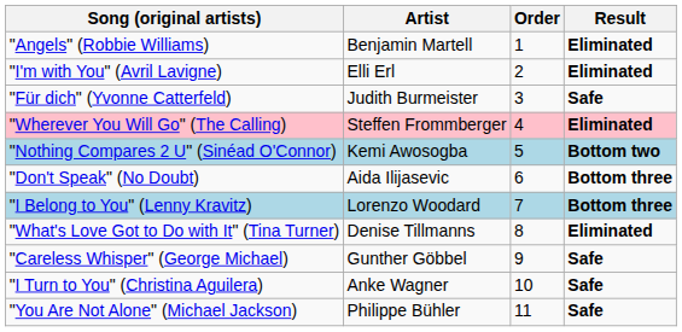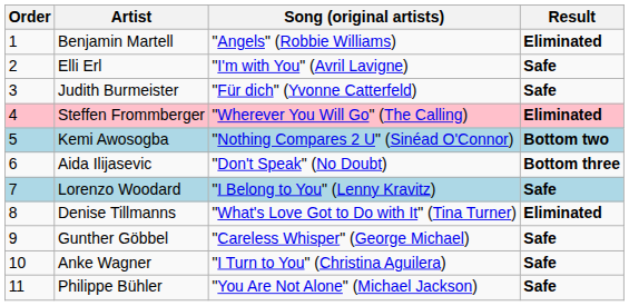 <table class=wikitable>
 <tr>
+<th>Order</th>
+<th>Artist</th>
 <th>Song (original artists)</th>
-<th>Artist</th>
-<th>Order</th>
 <th>Result</th>
 </tr>
 <tr>
+<td>1</td>
+<td>Benjamin Martell</td>
 <td>"<a href='#'>Angels</a>" (<a href='#'>Robbie Williams</a>)</td>
-<td>Benjamin Martell</td>
-<td>1</td>
 <td><strong>Eliminated</strong></td>
 </tr>
 <tr>
+<td>2</td>
+<td>Elli Erl</td>
 <td>"<a href='#'>I'm with You</a>" (<a href='#'>Avril Lavigne</a>)</td>
-<td>Elli Erl</td>
-<td>2</td>
+<td><strong>Safe</strong></td>
+</tr>
+<tr>
+<td>3</td>
+<td>Judith Burmeister</td>
+<td>"<a href='#'>Für dich</a>" (<a href='#'>Yvonne Catterfeld</a>)</td>
+<td><strong>Safe</strong></td>
+</tr>
+<tr style="background:pink;">
+<td>4</td>
+<td>Steffen Frommberger</td>
+<td>"<a href='#'>Wherever You Will Go</a>" (<a href='#'>The Calling</a>)</td>
+<td><strong>Eliminated</strong></td>
+</tr>
+<tr style="background:lightblue;">
+<td>5</td>
+<td>Kemi Awosogba</td>
+<td>"<a href='#'>Nothing Compares 2 U</a>" (<a href='#'>Sinéad O'Connor</a>)</td>
+<td><strong>Bottom two</strong></td>
+</tr>
+<tr>
+<td>6</td>
+<td>Aida Ilijasevic</td>
+<td>"<a href='#'>Don't Speak</a>" (<a href='#'>No Doubt</a>)</td>
+<td><strong>Bottom three</strong></td>
+</tr>
+<tr style="background:lightblue;">
+<td>7</td>
+<td>Lorenzo Woodard</td>
+<td>"<a href='#'>I Belong to You</a>" (<a href='#'>Lenny Kravitz</a>)</td>
+<td><strong>Safe</strong></td>
+</tr>
+<tr>
+<td>8</td>
+<td>Denise Tillmanns</td>
+<td>"<a href='#'>What's Love Got to Do with It</a>" (<a href='#'>Tina Turner</a>)</td>
 <td><strong>Eliminated</strong></td>
 </tr>
 <tr>
-<td>"<a href='#'>Für dich</a>" (<a href='#'>Yvonne Catterfeld</a>)</td>
-<td>Judith Burmeister</td>
-<td>3</td>
-<td><strong>Safe</strong></td>
-</tr>
-<tr style="background:pink;">
-<td>"<a href='#'>Wherever You Will Go</a>" (<a href='#'>The Calling</a>)</td>
-<td>Steffen Frommberger</td>
-<td>4</td>
-<td><strong>Eliminated</strong></td>
-</tr>
-<tr style="background:lightblue;">
-<td>"<a href='#'>Nothing Compares 2 U</a>" (<a href='#'>Sinéad O'Connor</a>)</td>
-<td>Kemi Awosogba</td>
-<td>5</td>
-<td><strong>Bottom two</strong></td>
-</tr>
-<tr>
-<td>"<a href='#'>Don't Speak</a>" (<a href='#'>No Doubt</a>)</td>
-<td>Aida Ilijasevic</td>
-<td>6</td>
-<td><strong>Bottom three</strong></td>
-</tr>
-<tr style="background:lightblue;">
-<td>"<a href='#'>I Belong to You</a>" (<a href='#'>Lenny Kravitz</a>)</td>
-<td>Lorenzo Woodard</td>
-<td>7</td>
-<td><strong>Bottom three</strong></td>
-</tr>
-<tr>
-<td>"<a href='#'>What's Love Got to Do with It</a>" (<a href='#'>Tina Turner</a>)</td>
-<td>Denise Tillmanns</td>
-<td>8</td>
-<td><strong>Eliminated</strong></td>
-</tr>
-<tr>
+<td>9</td>
+<td>Gunther Göbbel</td>
 <td>"<a href='#'>Careless Whisper</a>" (<a href='#'>George Michael</a>)</td>
-<td>Gunther Göbbel</td>
-<td>9</td>
 <td><strong>Safe</strong></td>
 </tr>
 <tr>
+<td>10</td>
+<td>Anke Wagner</td>
 <td>"<a href='#'>I Turn to You</a>" (<a href='#'>Christina Aguilera</a>)</td>
-<td>Anke Wagner</td>
-<td>10</td>
 <td><strong>Safe</strong></td>
 </tr>
 <tr>
+<td>11</td>
+<td>Philippe Bühler</td>
 <td>"<a href='#'>You Are Not Alone</a>" (<a href='#'>Michael Jackson</a>)</td>
-<td>Philippe Bühler</td>
-<td>11</td>
 <td><strong>Safe</strong></td>
 </tr>
 </table>
